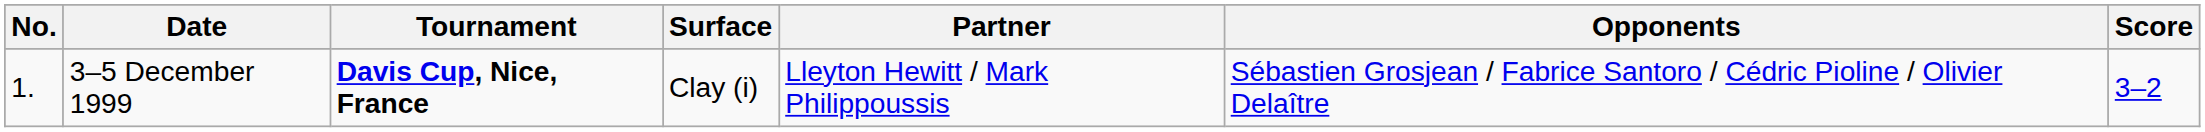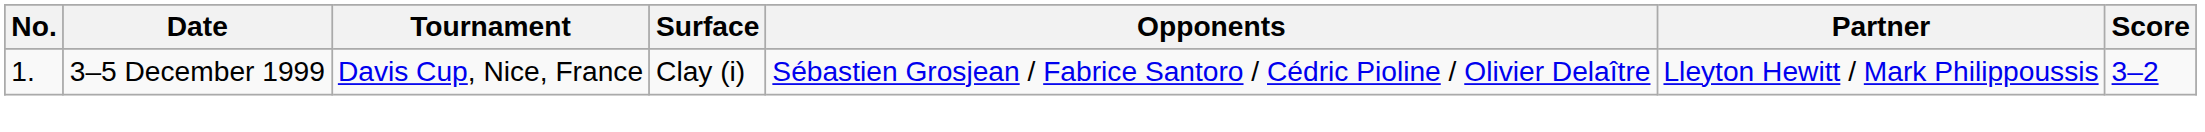 <table class="sortable wikitable">
 <tr>
 <th>No.</th>
 <th>Date</th>
 <th>Tournament</th>
 <th>Surface</th>
+<th>Opponents</th>
 <th>Partner</th>
-<th>Opponents</th>
 <th>Score</th>
 </tr>
 <tr>
 <td>1.</td>
 <td>3–5 December 1999</td>
-<td><strong><a href='#'>Davis Cup</a>, Nice, France</strong></td>
+<td><a href='#'>Davis Cup</a>, Nice, France</td>
 <td>Clay (i)</td>
+<td> <a href='#'>Sébastien Grosjean</a> /  <a href='#'>Fabrice Santoro</a> /  <a href='#'>Cédric Pioline</a> /  <a href='#'>Olivier Delaître</a></td>
 <td> <a href='#'>Lleyton Hewitt</a> /  <a href='#'>Mark Philippoussis</a></td>
-<td> <a href='#'>Sébastien Grosjean</a> /  <a href='#'>Fabrice Santoro</a> /  <a href='#'>Cédric Pioline</a> /  <a href='#'>Olivier Delaître</a></td>
 <td><a href='#'>3–2</a></td>
 </tr>
 </table>
